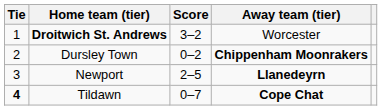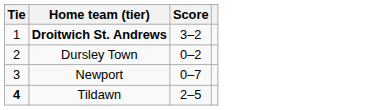 <table class="wikitable" style="text-align:center; font-size:85%">
 <tr>
 <th>Tie</th>
 <th>Home team (tier)</th>
 <th>Score</th>
-<th>Away team (tier)</th>
 <th></th>
 </tr>
 <tr>
 <td align="center">1</td>
 <td><strong>Droitwich St. Andrews</strong></td>
 <td align="center">3–2</td>
-<td>Worcester</td>
 <td></td>
 </tr>
 <tr>
 <td align="center">2</td>
 <td>Dursley Town</td>
 <td align="center">0–2</td>
-<td><strong>Chippenham Moonrakers</strong></td>
 <td></td>
 </tr>
 <tr>
 <td align="center">3</td>
 <td>Newport</td>
-<td align="center">2–5</td>
-<td><strong>Llanedeyrn</strong></td>
+<td align="center">0–7</td>
 <td></td>
 </tr>
 <tr>
 <td align="center"><strong>4</strong></td>
 <td>Tildawn</td>
-<td align="center">0–7</td>
-<td><strong>Cope Chat</strong></td>
+<td align="center">2–5</td>
 <td></td>
 </tr>
 </table>
